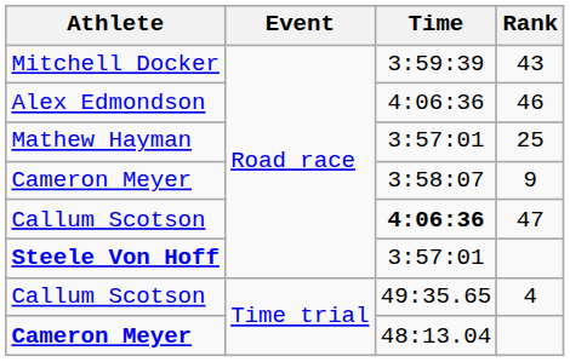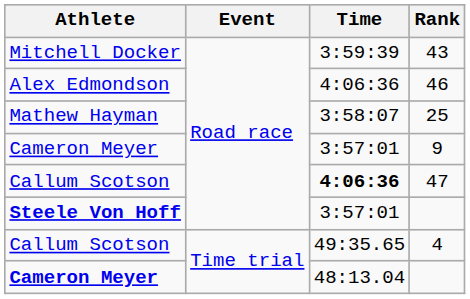 <table class=wikitable style=font-size:90%;text-align:center>
 <tr>
 <th>Athlete</th>
 <th>Event</th>
 <th>Time</th>
 <th>Rank</th>
 </tr>
 <tr>
 <td align=left><a href='#'>Mitchell Docker</a></td>
 <td align=left rowspan=6><a href='#'>Road race</a></td>
 <td>3:59:39</td>
 <td>43</td>
 </tr>
 <tr>
 <td align=left><a href='#'>Alex Edmondson</a></td>
 <td>4:06:36</td>
 <td>46</td>
 </tr>
 <tr>
 <td align=left><a href='#'>Mathew Hayman</a></td>
-<td>3:57:01</td>
+<td>3:58:07</td>
 <td>25</td>
 </tr>
 <tr>
 <td align=left><a href='#'>Cameron Meyer</a></td>
-<td>3:58:07</td>
+<td>3:57:01</td>
 <td>9</td>
 </tr>
 <tr>
 <td align=left><a href='#'>Callum Scotson</a></td>
 <td><strong>4:06:36</strong></td>
 <td>47</td>
 </tr>
 <tr>
 <td align=left><strong><a href='#'>Steele Von Hoff</a></strong></td>
 <td>3:57:01</td>
 <td></td>
 </tr>
 <tr>
 <td align=left><a href='#'>Callum Scotson</a></td>
 <td align=left rowspan=2><a href='#'>Time trial</a></td>
 <td>49:35.65</td>
 <td>4</td>
 </tr>
 <tr>
 <td align=left><strong><a href='#'>Cameron Meyer</a></strong></td>
 <td>48:13.04</td>
 <td></td>
 </tr>
 </table>
